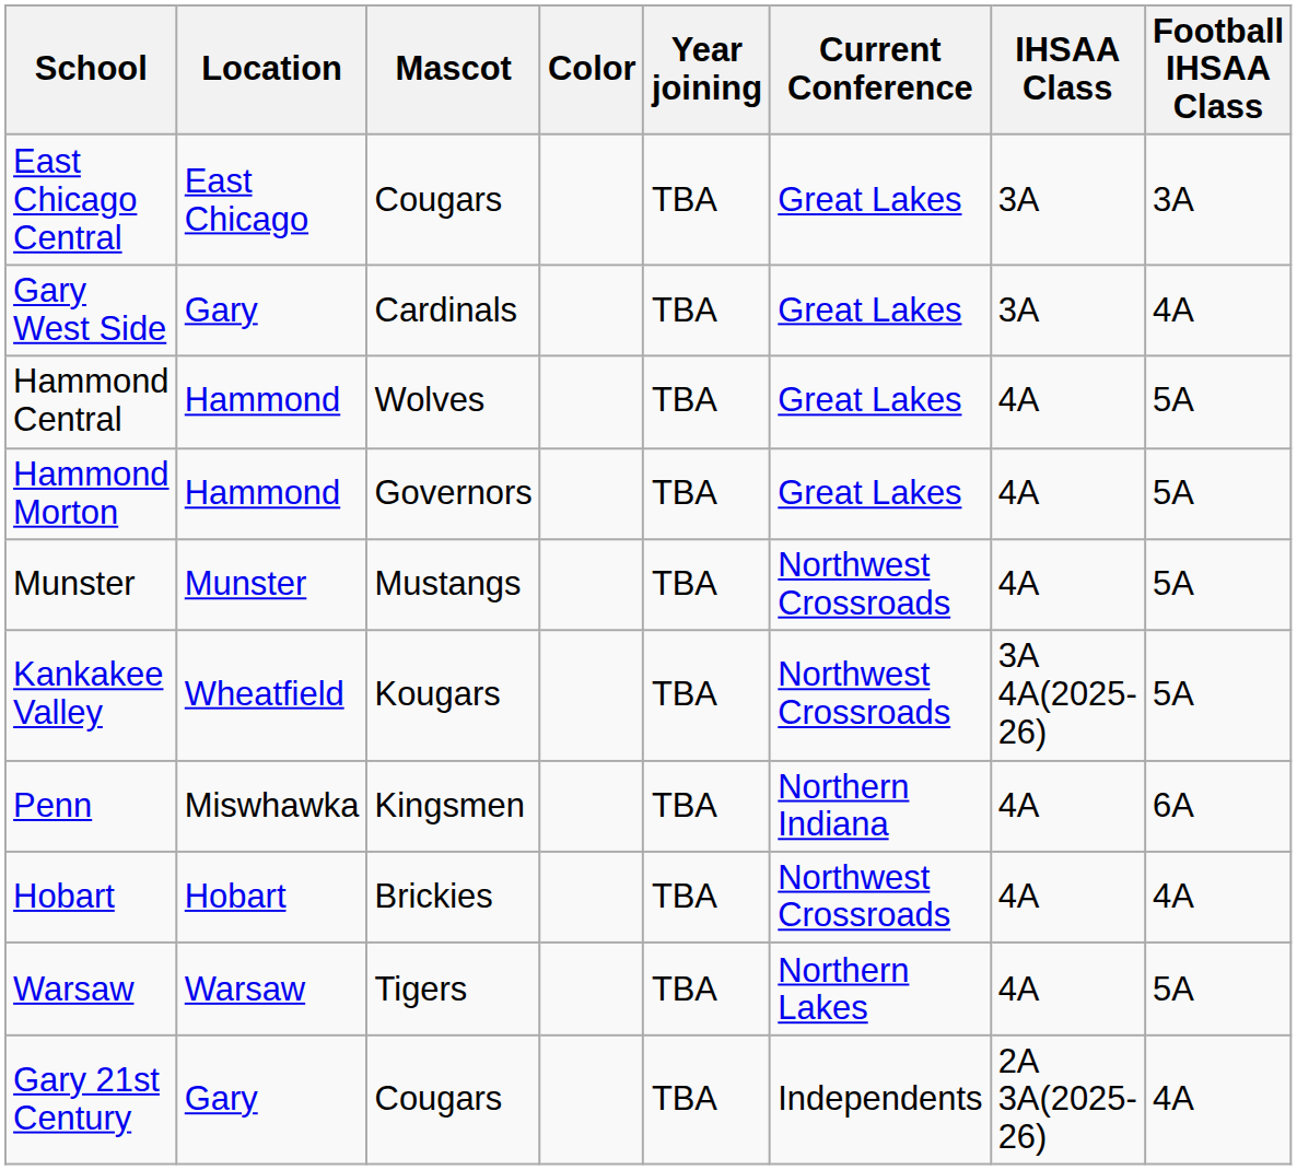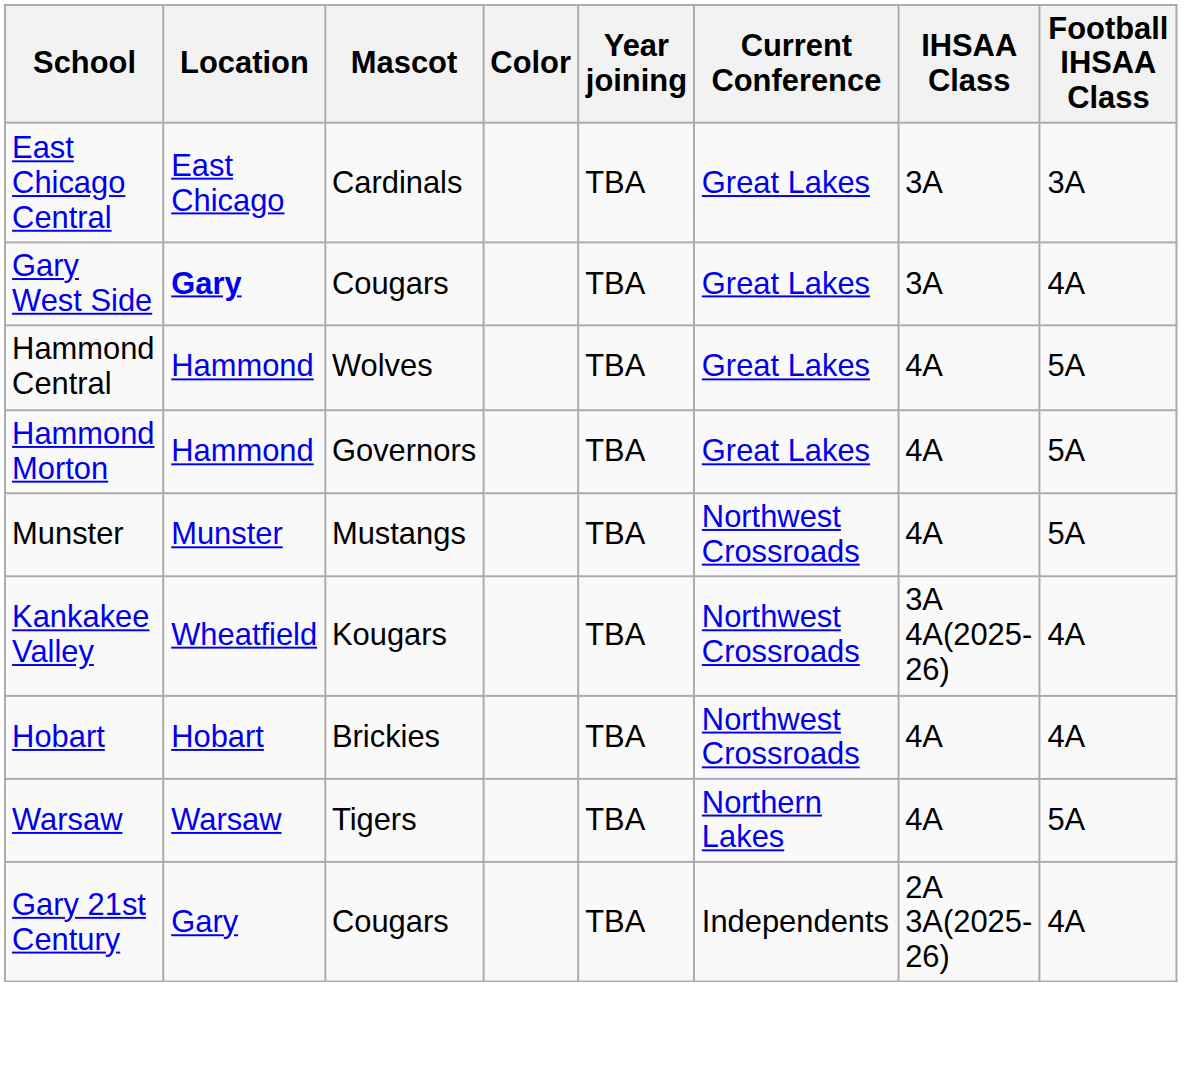 <table class="wikitable">
 <tr>
 <th>School</th>
 <th>Location</th>
 <th>Mascot</th>
 <th>Color</th>
 <th>Year joining</th>
 <th>Current Conference</th>
 <th>IHSAA Class</th>
 <th>Football IHSAA<br>Class</th>
 </tr>
 <tr>
 <td><a href='#'>East Chicago Central</a></td>
 <td><a href='#'>East Chicago</a></td>
-<td>Cougars</td>
+<td>Cardinals</td>
 <td>    </td>
 <td>TBA</td>
 <td><a href='#'>Great Lakes</a></td>
 <td>3A</td>
 <td>3A</td>
 </tr>
 <tr>
 <td><a href='#'>Gary West Side</a></td>
-<td><a href='#'>Gary</a></td>
-<td>Cardinals</td>
+<td><strong><a href='#'>Gary</a></strong></td>
+<td>Cougars</td>
 <td> </td>
 <td>TBA</td>
 <td><a href='#'>Great Lakes</a></td>
 <td>3A</td>
 <td>4A</td>
 </tr>
 <tr>
 <td>Hammond Central</td>
 <td><a href='#'>Hammond</a></td>
 <td>Wolves</td>
 <td> </td>
 <td>TBA</td>
 <td><a href='#'>Great Lakes</a></td>
 <td>4A</td>
 <td>5A</td>
 </tr>
 <tr>
 <td><a href='#'>Hammond Morton</a></td>
 <td><a href='#'>Hammond</a></td>
 <td>Governors</td>
 <td> </td>
 <td>TBA</td>
 <td><a href='#'>Great Lakes</a></td>
 <td>4A</td>
 <td>5A</td>
 </tr>
 <tr>
 <td>Munster</td>
 <td><a href='#'>Munster</a></td>
 <td>Mustangs</td>
 <td> </td>
 <td>TBA</td>
 <td><a href='#'>Northwest Crossroads</a></td>
 <td>4A</td>
 <td>5A</td>
 </tr>
 <tr>
 <td><a href='#'>Kankakee Valley</a></td>
 <td><a href='#'>Wheatfield</a></td>
 <td>Kougars</td>
 <td>  </td>
 <td>TBA</td>
 <td><a href='#'>Northwest Crossroads</a></td>
 <td>3A<br>4A(2025-26)</td>
-<td>5A</td>
-</tr>
-<tr>
-<td><a href='#'>Penn</a></td>
-<td>Miswhawka</td>
-<td>Kingsmen</td>
-<td> </td>
-<td>TBA</td>
-<td><a href='#'>Northern Indiana</a></td>
 <td>4A</td>
-<td>6A</td>
 </tr>
 <tr>
 <td><a href='#'>Hobart</a></td>
 <td><a href='#'>Hobart</a></td>
 <td>Brickies</td>
 <td> </td>
 <td>TBA</td>
 <td><a href='#'>Northwest Crossroads</a></td>
 <td>4A</td>
 <td>4A</td>
 </tr>
 <tr>
 <td><a href='#'>Warsaw</a></td>
 <td><a href='#'>Warsaw</a></td>
 <td>Tigers</td>
 <td> </td>
 <td>TBA</td>
 <td><a href='#'>Northern Lakes</a></td>
 <td>4A</td>
 <td>5A</td>
 </tr>
 <tr>
 <td><a href='#'>Gary 21st Century</a></td>
 <td><a href='#'>Gary</a></td>
 <td>Cougars</td>
 <td> </td>
 <td>TBA</td>
 <td>Independents</td>
 <td>2A<br>3A(2025-26)</td>
 <td>4A</td>
 </tr>
 </table>
